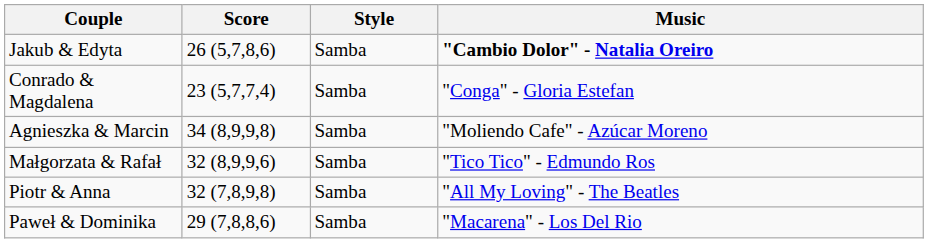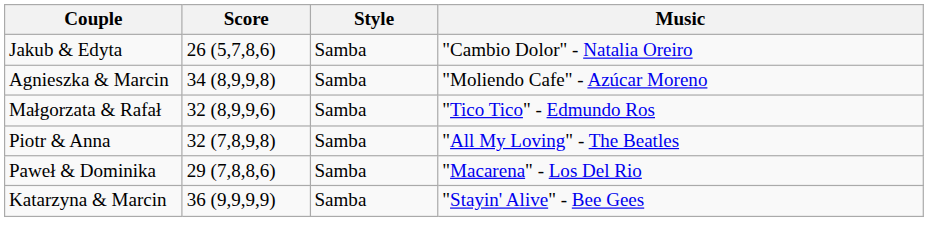 <table class="wikitable">
 <tr>
 <th width="142">Couple</th>
 <th width="100">Score</th>
 <th width="100">Style</th>
 <th width="400">Music</th>
 </tr>
 <tr>
 <td>Jakub & Edyta</td>
 <td>26 (5,7,8,6)</td>
 <td>Samba</td>
-<td><strong>"Cambio Dolor" - <a href='#'>Natalia Oreiro</a></strong></td>
-</tr>
-<tr>
-<td>Conrado & Magdalena</td>
-<td>23 (5,7,7,4)</td>
-<td>Samba</td>
-<td>"<a href='#'>Conga</a>" - <a href='#'>Gloria Estefan</a></td>
+<td>"Cambio Dolor" - <a href='#'>Natalia Oreiro</a></td>
 </tr>
 <tr>
 <td>Agnieszka & Marcin</td>
 <td>34 (8,9,9,8)</td>
 <td>Samba</td>
 <td>"Moliendo Cafe" - <a href='#'>Azúcar Moreno</a></td>
 </tr>
 <tr>
 <td>Małgorzata & Rafał</td>
 <td>32 (8,9,9,6)</td>
 <td>Samba</td>
 <td>"<a href='#'>Tico Tico</a>" - <a href='#'>Edmundo Ros</a></td>
 </tr>
 <tr>
 <td>Piotr & Anna</td>
 <td>32 (7,8,9,8)</td>
 <td>Samba</td>
 <td>"<a href='#'>All My Loving</a>" - <a href='#'>The Beatles</a></td>
 </tr>
 <tr>
 <td>Paweł & Dominika</td>
 <td>29 (7,8,8,6)</td>
 <td>Samba</td>
 <td>"<a href='#'>Macarena</a>" - <a href='#'>Los Del Rio</a></td>
 </tr>
+<tr>
+<td>Katarzyna & Marcin</td>
+<td>36 (9,9,9,9)</td>
+<td>Samba</td>
+<td>"<a href='#'>Stayin' Alive</a>" - <a href='#'>Bee Gees</a></td>
+</tr>
 </table>
